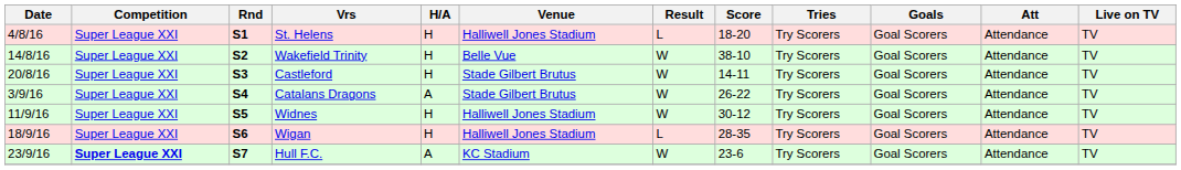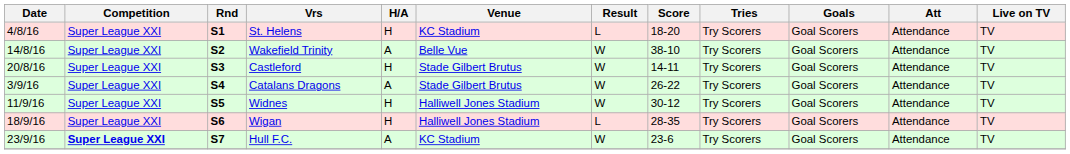 <table class="wikitable" style="font-size:85%;" width="100%">
 <tr>
 <th>Date</th>
 <th>Competition</th>
 <th>Rnd</th>
 <th>Vrs</th>
 <th>H/A</th>
 <th>Venue</th>
 <th>Result</th>
 <th>Score</th>
 <th>Tries</th>
 <th>Goals</th>
 <th>Att</th>
 <th>Live on TV</th>
 </tr>
 <tr style="background:#ffdddd;" width=20 | >
 <td>4/8/16</td>
 <td><a href='#'>Super League XXI</a></td>
 <td><strong>S1</strong></td>
 <td><a href='#'>St. Helens</a></td>
 <td>H</td>
-<td><a href='#'>Halliwell Jones Stadium</a></td>
+<td><a href='#'>KC Stadium</a></td>
 <td>L</td>
 <td>18-20</td>
 <td>Try Scorers</td>
 <td>Goal Scorers</td>
 <td>Attendance</td>
 <td>TV</td>
 </tr>
 <tr style="background:#ddffdd;" width=20 | >
 <td>14/8/16</td>
 <td><a href='#'>Super League XXI</a></td>
 <td><strong>S2</strong></td>
 <td><a href='#'>Wakefield Trinity</a></td>
-<td>H</td>
+<td>A</td>
 <td><a href='#'>Belle Vue</a></td>
 <td>W</td>
 <td>38-10</td>
 <td>Try Scorers</td>
 <td>Goal Scorers</td>
 <td>Attendance</td>
 <td>TV</td>
 </tr>
 <tr style="background:#ddffdd;" width=20 | >
 <td>20/8/16</td>
 <td><a href='#'>Super League XXI</a></td>
 <td><strong>S3</strong></td>
 <td><a href='#'>Castleford</a></td>
 <td>H</td>
 <td><a href='#'>Stade Gilbert Brutus</a></td>
 <td>W</td>
 <td>14-11</td>
 <td>Try Scorers</td>
 <td>Goal Scorers</td>
 <td>Attendance</td>
 <td>TV</td>
 </tr>
 <tr style="background:#ddffdd;" width=20 | >
 <td>3/9/16</td>
 <td><a href='#'>Super League XXI</a></td>
 <td><strong>S4</strong></td>
 <td><a href='#'>Catalans Dragons</a></td>
 <td>A</td>
 <td><a href='#'>Stade Gilbert Brutus</a></td>
 <td>W</td>
 <td>26-22</td>
 <td>Try Scorers</td>
 <td>Goal Scorers</td>
 <td>Attendance</td>
 <td>TV</td>
 </tr>
 <tr style="background:#ddffdd;" width=20 | >
 <td>11/9/16</td>
 <td><a href='#'>Super League XXI</a></td>
 <td><strong>S5</strong></td>
 <td><a href='#'>Widnes</a></td>
 <td>H</td>
 <td><a href='#'>Halliwell Jones Stadium</a></td>
 <td>W</td>
 <td>30-12</td>
 <td>Try Scorers</td>
 <td>Goal Scorers</td>
 <td>Attendance</td>
 <td>TV</td>
 </tr>
 <tr style="background:#ffdddd;" width=20 | >
 <td>18/9/16</td>
 <td><a href='#'>Super League XXI</a></td>
 <td><strong>S6</strong></td>
 <td><a href='#'>Wigan</a></td>
 <td>H</td>
 <td><a href='#'>Halliwell Jones Stadium</a></td>
 <td>L</td>
 <td>28-35</td>
 <td>Try Scorers</td>
 <td>Goal Scorers</td>
 <td>Attendance</td>
 <td>TV</td>
 </tr>
 <tr style="background:#ddffdd;" width=20 | >
 <td>23/9/16</td>
 <td><strong><a href='#'>Super League XXI</a></strong></td>
 <td><strong>S7</strong></td>
 <td><a href='#'>Hull F.C.</a></td>
 <td>A</td>
 <td><a href='#'>KC Stadium</a></td>
 <td>W</td>
 <td>23-6</td>
 <td>Try Scorers</td>
 <td>Goal Scorers</td>
 <td>Attendance</td>
 <td>TV</td>
 </tr>
 <tr>
 </tr>
 </table>
